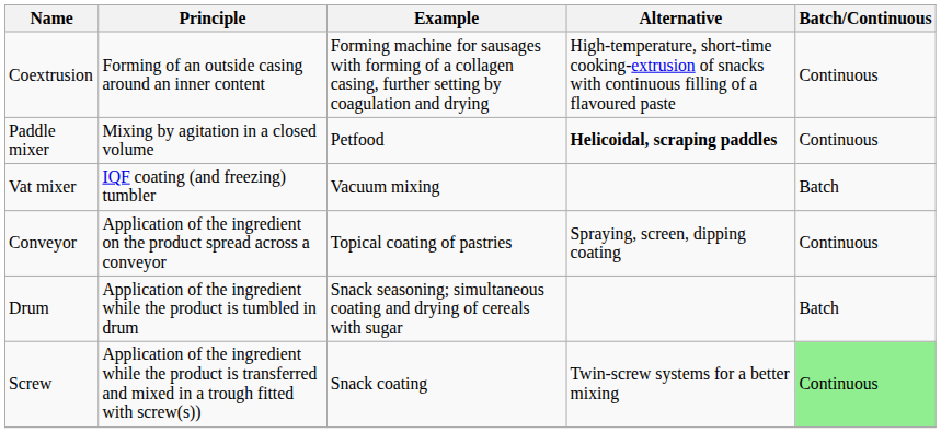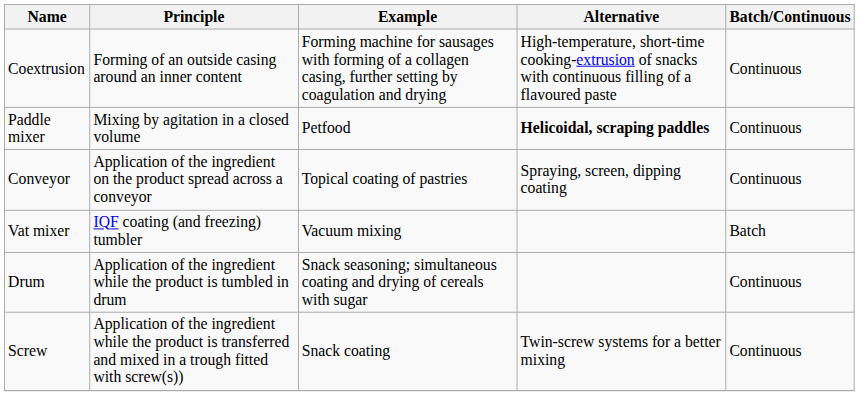 <table class="wikitable">
 <tr>
 <th>Name</th>
 <th>Principle</th>
 <th>Example</th>
 <th>Alternative</th>
 <th>Batch/Continuous</th>
 </tr>
 <tr>
 <td>Coextrusion</td>
 <td>Forming of an outside casing around an inner content</td>
 <td>Forming machine for sausages with forming of a collagen casing, further setting by coagulation and drying</td>
 <td>High-temperature, short-time cooking-<a href='#'>extrusion</a> of snacks with continuous filling of a flavoured paste</td>
 <td>Continuous</td>
 </tr>
 <tr>
 <td>Paddle mixer</td>
 <td>Mixing by agitation in a closed volume</td>
 <td>Petfood</td>
 <td><strong>Helicoidal, scraping paddles</strong></td>
 <td>Continuous</td>
 </tr>
 <tr>
+<td>Conveyor</td>
+<td>Application of the ingredient on the product spread across a conveyor</td>
+<td>Topical coating of pastries</td>
+<td>Spraying, screen, dipping coating</td>
+<td>Continuous</td>
+</tr>
+<tr>
 <td>Vat mixer</td>
 <td Mixing by moving the vat itself><a href='#'>IQF</a> coating (and freezing) tumbler</td>
 <td>Vacuum mixing</td>
 <td></td>
 <td>Batch</td>
 </tr>
 <tr>
-<td>Conveyor</td>
-<td>Application of the ingredient on the product spread across a conveyor</td>
-<td>Topical coating of pastries</td>
-<td>Spraying, screen, dipping coating</td>
-<td>Continuous</td>
-</tr>
-<tr>
 <td>Drum</td>
 <td>Application of the ingredient while the product is tumbled in drum</td>
 <td>Snack seasoning; simultaneous coating and drying of cereals with sugar</td>
 <td></td>
-<td>Batch</td>
+<td>Continuous</td>
 </tr>
 <tr>
 <td>Screw</td>
 <td>Application of the ingredient while the product is transferred and mixed in a trough fitted with screw(s))</td>
 <td>Snack coating</td>
 <td>Twin-screw systems for a better mixing</td>
-<td style="background: lightgreen;">Continuous</td>
+<td>Continuous</td>
 </tr>
 <tr>
 </tr>
 </table>
